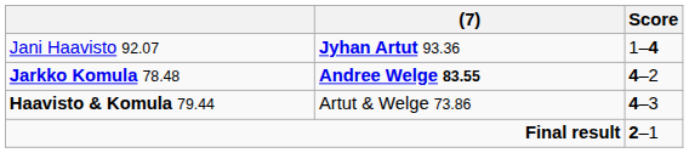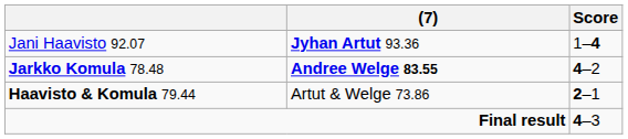 <table class="wikitable">
 <tr>
 <th width=270><strong></strong></th>
 <th width=270> (7)</th>
 <th>Score</th>
 </tr>
 <tr>
 <td><a href='#'>Jani Haavisto</a> <small><span>92.07</span></small></td>
 <td><strong><a href='#'>Jyhan Artut</a></strong> <small><span>93.36</span></small></td>
 <td>1–<strong>4</strong></td>
 </tr>
 <tr>
 <td><strong><a href='#'>Jarkko Komula</a></strong> <small><span>78.48</span></small></td>
 <td><strong><a href='#'>Andree Welge</a> <small><span>83.55</span></small></strong></td>
 <td><strong>4</strong>–2</td>
 </tr>
 <tr>
 <td><strong>Haavisto & Komula</strong> <small><span>79.44</span></small></td>
 <td>Artut & Welge <small><span>73.86</span></small></td>
-<td><strong>4</strong>–3</td>
+<td><strong>2</strong>–1</td>
 </tr>
 <tr>
 <td colspan="2" align="right"><strong>Final result</strong></td>
-<td><strong>2</strong>–1</td>
+<td><strong>4</strong>–3</td>
 </tr>
 </table>
